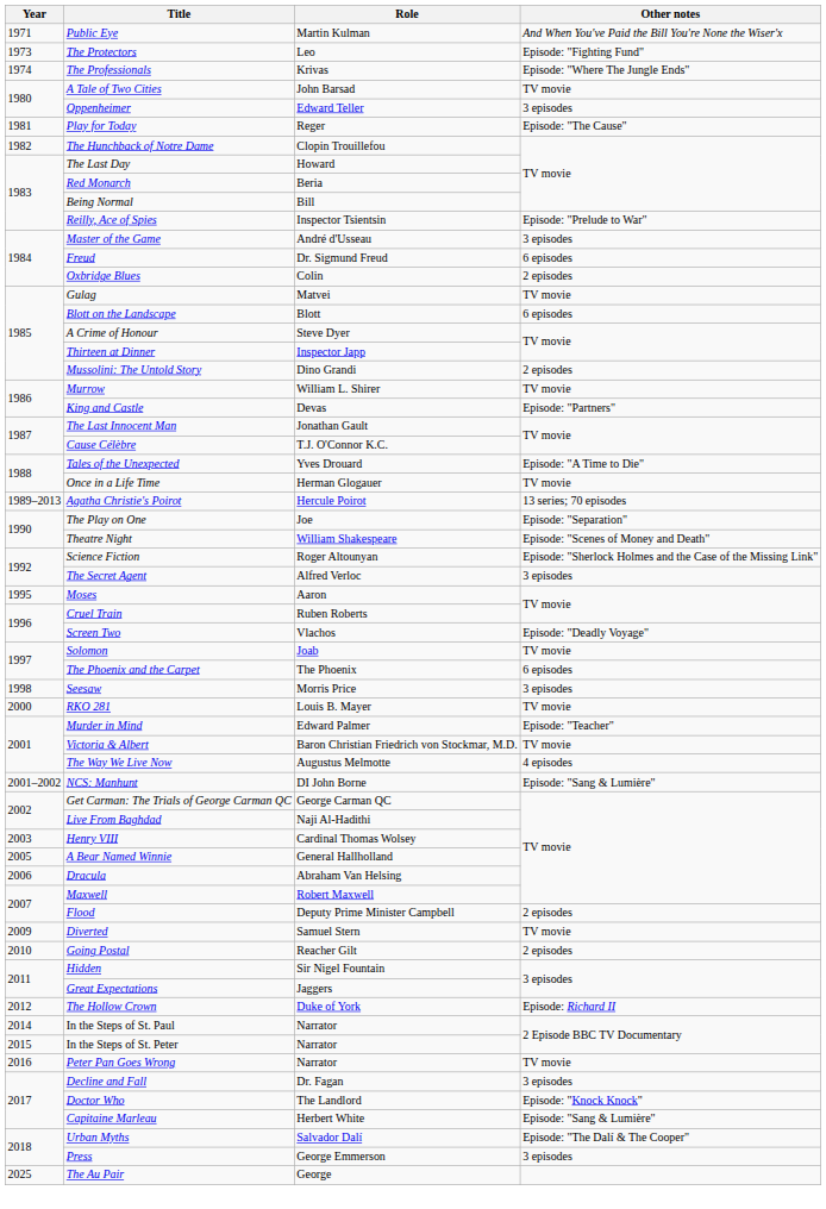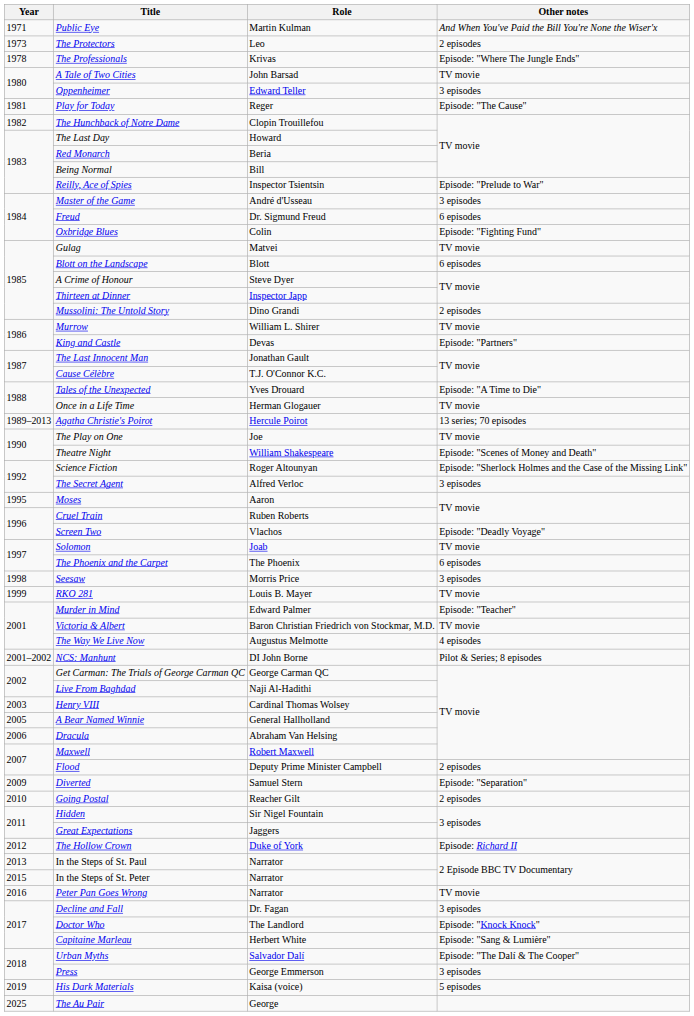 <table class="wikitable">
 <tr>
 <th>Year</th>
 <th>Title</th>
 <th>Role</th>
 <th>Other notes</th>
 </tr>
 <tr>
 <td>1971</td>
 <td><em><a href='#'>Public Eye</a></em></td>
 <td>Martin Kulman</td>
 <td><em>And When You've Paid the Bill You're None the Wiser'x</em></td>
 </tr>
 <tr>
 <td>1973</td>
 <td><em><a href='#'>The Protectors</a></em></td>
 <td>Leo</td>
-<td>Episode: "Fighting Fund"</td>
+<td>2 episodes</td>
 </tr>
 <tr>
-<td>1974</td>
+<td>1978</td>
 <td><em><a href='#'>The Professionals</a></em></td>
 <td>Krivas</td>
 <td>Episode: "Where The Jungle Ends"</td>
 </tr>
 <tr>
 <td rowspan="2">1980</td>
 <td><em><a href='#'>A Tale of Two Cities</a></em></td>
 <td>John Barsad</td>
 <td>TV movie</td>
 </tr>
 <tr>
 <td><em><a href='#'>Oppenheimer</a></em></td>
 <td><a href='#'>Edward Teller</a></td>
 <td>3 episodes</td>
 </tr>
 <tr>
 <td>1981</td>
 <td><em><a href='#'>Play for Today</a></em></td>
 <td>Reger</td>
 <td>Episode: "The Cause"</td>
 </tr>
 <tr>
 <td>1982</td>
 <td><em><a href='#'>The Hunchback of Notre Dame</a></em></td>
 <td>Clopin Trouillefou</td>
 <td rowspan="4">TV movie</td>
 </tr>
 <tr>
 <td rowspan="4">1983</td>
 <td><em>The Last Day</em></td>
 <td>Howard</td>
 </tr>
 <tr>
 <td><em><a href='#'>Red Monarch</a></em></td>
 <td>Beria</td>
 </tr>
 <tr>
 <td><em>Being Normal</em></td>
 <td>Bill</td>
 </tr>
 <tr>
 <td><em><a href='#'>Reilly, Ace of Spies</a></em></td>
 <td>Inspector Tsientsin</td>
 <td>Episode: "Prelude to War"</td>
 </tr>
 <tr>
 <td rowspan="3">1984</td>
 <td><em><a href='#'>Master of the Game</a></em></td>
 <td>André d'Usseau</td>
 <td>3 episodes</td>
 </tr>
 <tr>
 <td><em><a href='#'>Freud</a></em></td>
 <td>Dr. Sigmund Freud</td>
 <td>6 episodes</td>
 </tr>
 <tr>
 <td><em><a href='#'>Oxbridge Blues</a></em></td>
 <td>Colin</td>
-<td>2 episodes</td>
+<td>Episode: "Fighting Fund"</td>
 </tr>
 <tr>
 <td rowspan="5">1985</td>
 <td><em>Gulag</em></td>
 <td>Matvei</td>
 <td>TV movie</td>
 </tr>
 <tr>
 <td><em><a href='#'>Blott on the Landscape</a></em></td>
 <td>Blott</td>
 <td>6 episodes</td>
 </tr>
 <tr>
 <td><em>A Crime of Honour</em></td>
 <td>Steve Dyer</td>
 <td rowspan="2">TV movie</td>
 </tr>
 <tr>
 <td><em><a href='#'>Thirteen at Dinner</a></em></td>
 <td><a href='#'>Inspector Japp</a></td>
 </tr>
 <tr>
 <td><em><a href='#'>Mussolini: The Untold Story</a></em></td>
 <td>Dino Grandi</td>
 <td>2 episodes</td>
 </tr>
 <tr>
 <td rowspan="2">1986</td>
 <td><em><a href='#'>Murrow</a></em></td>
 <td>William L. Shirer</td>
 <td>TV movie</td>
 </tr>
 <tr>
 <td><em><a href='#'>King and Castle</a></em></td>
 <td>Devas</td>
 <td>Episode: "Partners"</td>
 </tr>
 <tr>
 <td rowspan="2">1987</td>
 <td><em><a href='#'>The Last Innocent Man</a></em></td>
 <td>Jonathan Gault</td>
 <td rowspan="2">TV movie</td>
 </tr>
 <tr>
 <td><em><a href='#'>Cause Célèbre</a></em></td>
 <td>T.J. O'Connor K.C.</td>
 </tr>
 <tr>
 <td rowspan="2">1988</td>
 <td><em><a href='#'>Tales of the Unexpected</a></em></td>
 <td>Yves Drouard</td>
 <td>Episode: "A Time to Die"</td>
 </tr>
 <tr>
 <td><em>Once in a Life Time</em></td>
 <td>Herman Glogauer</td>
 <td>TV movie</td>
 </tr>
 <tr>
 <td>1989–2013</td>
 <td><em><a href='#'>Agatha Christie's Poirot</a></em></td>
 <td><a href='#'>Hercule Poirot</a></td>
 <td>13 series; 70 episodes</td>
 </tr>
 <tr>
 <td rowspan="2">1990</td>
 <td><em>The Play on One</em></td>
 <td>Joe</td>
-<td>Episode: "Separation"</td>
+<td>TV movie</td>
 </tr>
 <tr>
 <td><em>Theatre Night</em></td>
 <td><a href='#'>William Shakespeare</a></td>
 <td>Episode: "Scenes of Money and Death"</td>
 </tr>
 <tr>
 <td rowspan="2">1992</td>
 <td><em>Science Fiction</em></td>
 <td>Roger Altounyan</td>
 <td>Episode: "Sherlock Holmes and the Case of the Missing Link"</td>
 </tr>
 <tr>
 <td><em><a href='#'>The Secret Agent</a></em></td>
 <td>Alfred Verloc</td>
 <td>3 episodes</td>
 </tr>
 <tr>
 <td>1995</td>
 <td><em><a href='#'>Moses</a></em></td>
 <td>Aaron</td>
 <td rowspan="2">TV movie</td>
 </tr>
 <tr>
 <td rowspan="2">1996</td>
 <td><em><a href='#'>Cruel Train</a></em></td>
 <td>Ruben Roberts</td>
 </tr>
 <tr>
 <td><em><a href='#'>Screen Two</a></em></td>
 <td>Vlachos</td>
 <td>Episode: "Deadly Voyage"</td>
 </tr>
 <tr>
 <td rowspan="2">1997</td>
 <td><em><a href='#'>Solomon</a></em></td>
 <td><a href='#'>Joab</a></td>
 <td>TV movie</td>
 </tr>
 <tr>
 <td><em><a href='#'>The Phoenix and the Carpet</a></em></td>
 <td>The Phoenix</td>
 <td>6 episodes</td>
 </tr>
 <tr>
 <td>1998</td>
 <td><em><a href='#'>Seesaw</a></em></td>
 <td>Morris Price</td>
 <td>3 episodes</td>
 </tr>
 <tr>
-<td>2000</td>
+<td>1999</td>
 <td><em><a href='#'>RKO 281</a></em></td>
 <td>Louis B. Mayer</td>
 <td>TV movie</td>
 </tr>
 <tr>
 <td rowspan="3">2001</td>
 <td><em><a href='#'>Murder in Mind</a></em></td>
 <td>Edward Palmer</td>
 <td>Episode: "Teacher"</td>
 </tr>
 <tr>
 <td><em><a href='#'>Victoria & Albert</a></em></td>
 <td>Baron Christian Friedrich von Stockmar, M.D.</td>
 <td>TV movie</td>
 </tr>
 <tr>
 <td><em><a href='#'>The Way We Live Now</a></em></td>
 <td>Augustus Melmotte</td>
 <td>4 episodes</td>
 </tr>
 <tr>
 <td>2001–2002</td>
 <td><em><a href='#'>NCS: Manhunt</a></em></td>
 <td>DI John Borne</td>
-<td>Episode: "Sang & Lumière"</td>
+<td>Pilot & Series; 8 episodes</td>
 </tr>
 <tr>
 <td rowspan="2">2002</td>
 <td><em>Get Carman: The Trials of George Carman QC</em></td>
 <td>George Carman QC</td>
 <td rowspan="6">TV movie</td>
 </tr>
 <tr>
 <td><em><a href='#'>Live From Baghdad</a></em></td>
 <td>Naji Al-Hadithi</td>
 </tr>
 <tr>
 <td>2003</td>
 <td><em><a href='#'>Henry VIII</a></em></td>
 <td>Cardinal Thomas Wolsey</td>
 </tr>
 <tr>
 <td>2005</td>
 <td><em><a href='#'>A Bear Named Winnie</a></em></td>
 <td>General Hallholland</td>
 </tr>
 <tr>
 <td>2006</td>
 <td><em><a href='#'>Dracula</a></em></td>
 <td>Abraham Van Helsing</td>
 </tr>
 <tr>
 <td rowspan="2">2007</td>
 <td><em><a href='#'>Maxwell</a></em></td>
 <td><a href='#'>Robert Maxwell</a></td>
 </tr>
 <tr>
 <td><em><a href='#'>Flood</a></em></td>
 <td>Deputy Prime Minister Campbell</td>
 <td>2 episodes</td>
 </tr>
 <tr>
 <td>2009</td>
 <td><em><a href='#'>Diverted</a></em></td>
 <td>Samuel Stern</td>
-<td>TV movie</td>
+<td>Episode: "Separation"</td>
 </tr>
 <tr>
 <td>2010</td>
 <td><em><a href='#'>Going Postal</a></em></td>
 <td>Reacher Gilt</td>
 <td>2 episodes</td>
 </tr>
 <tr>
 <td rowspan="2">2011</td>
 <td><em><a href='#'>Hidden</a></em></td>
 <td>Sir Nigel Fountain</td>
 <td rowspan="2">3 episodes</td>
 </tr>
 <tr>
 <td><em><a href='#'>Great Expectations</a></em></td>
 <td>Jaggers</td>
 </tr>
 <tr>
 <td>2012</td>
 <td><em><a href='#'>The Hollow Crown</a></em></td>
 <td><a href='#'>Duke of York</a></td>
 <td>Episode: <em><a href='#'>Richard II</a></em></td>
 </tr>
 <tr>
-<td>2014</td>
+<td>2013</td>
 <td>In the Steps of St. Paul</td>
 <td>Narrator</td>
 <td rowspan="2">2 Episode BBC TV Documentary</td>
 </tr>
 <tr>
 <td>2015</td>
 <td>In the Steps of St. Peter</td>
 <td>Narrator</td>
 </tr>
 <tr>
 <td>2016</td>
 <td><em><a href='#'>Peter Pan Goes Wrong</a></em></td>
 <td>Narrator</td>
 <td>TV movie</td>
 </tr>
 <tr>
 <td rowspan="3">2017</td>
 <td><em><a href='#'>Decline and Fall</a></em></td>
 <td>Dr. Fagan</td>
 <td>3 episodes</td>
 </tr>
 <tr>
 <td><em><a href='#'>Doctor Who</a></em></td>
 <td>The Landlord</td>
 <td>Episode: "<a href='#'>Knock Knock</a>"</td>
 </tr>
 <tr>
 <td><em><a href='#'>Capitaine Marleau</a></em></td>
 <td>Herbert White</td>
 <td>Episode: "Sang & Lumière"</td>
 </tr>
 <tr>
 <td rowspan="2">2018</td>
 <td><em><a href='#'>Urban Myths</a></em></td>
 <td><a href='#'>Salvador Dalí</a></td>
 <td>Episode: "The Dalí & The Cooper"</td>
 </tr>
 <tr>
 <td><em><a href='#'>Press</a></em></td>
 <td>George Emmerson</td>
 <td>3 episodes</td>
 </tr>
 <tr>
+<td>2019</td>
+<td><em><a href='#'>His Dark Materials</a></em></td>
+<td>Kaisa (voice)</td>
+<td>5 episodes</td>
+</tr>
+<tr>
 <td>2025</td>
 <td><em><a href='#'>The Au Pair</a></em></td>
 <td>George</td>
 <td></td>
 </tr>
 </table>
